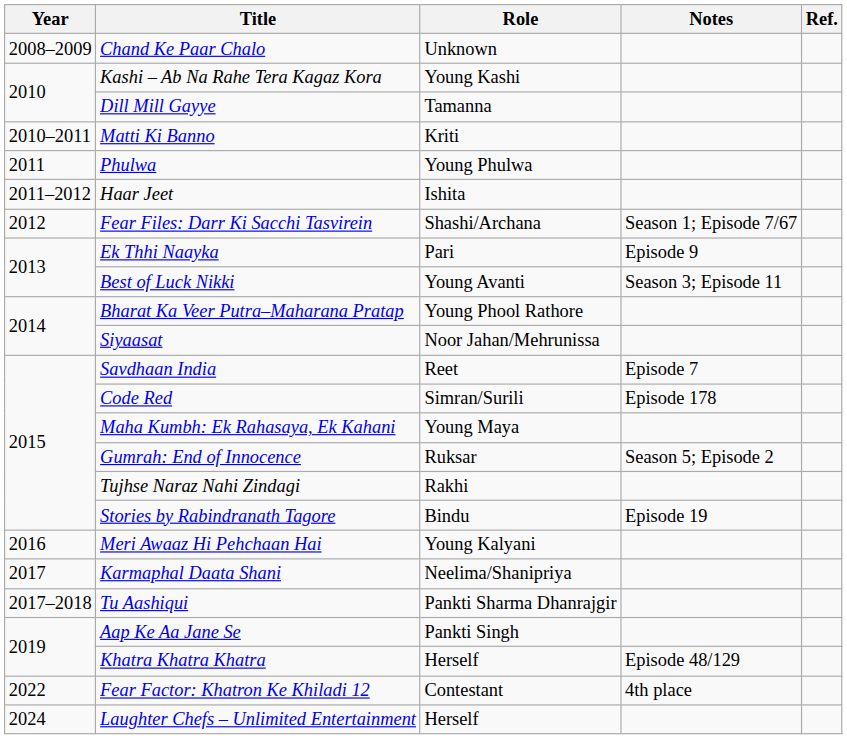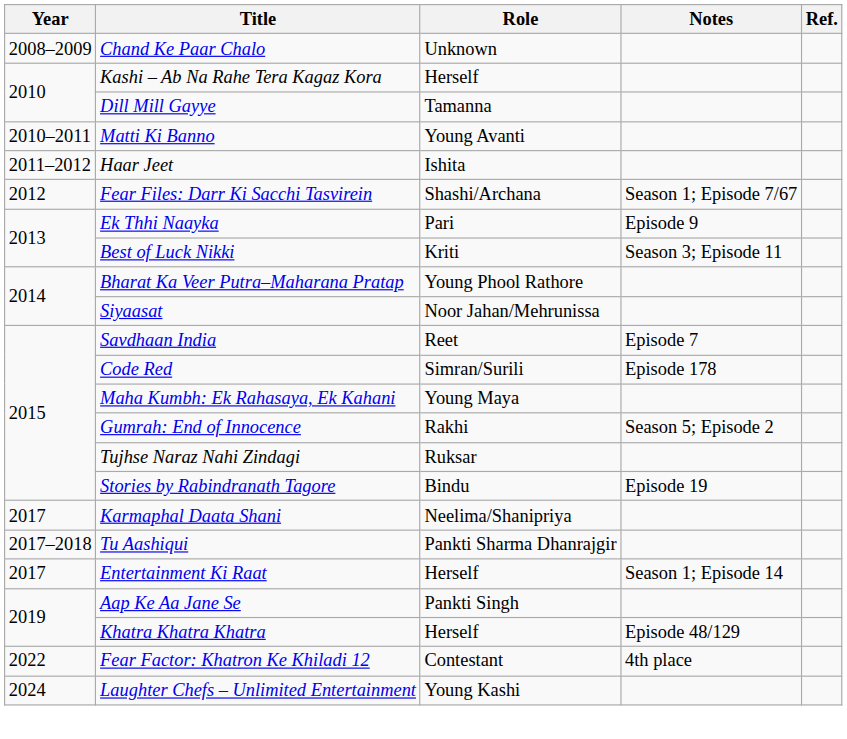 <table class="wikitable sortable">
 <tr>
 <th>Year</th>
 <th>Title</th>
 <th>Role</th>
 <th>Notes</th>
 <th>Ref.</th>
 </tr>
 <tr>
 <td>2008–2009</td>
 <td><em><a href='#'>Chand Ke Paar Chalo</a></em></td>
 <td>Unknown</td>
 <td></td>
 <td></td>
 </tr>
 <tr>
 <td rowspan="2">2010</td>
 <td><em>Kashi – Ab Na Rahe Tera Kagaz Kora</em></td>
-<td>Young Kashi</td>
+<td>Herself</td>
 <td></td>
 <td></td>
 </tr>
 <tr>
 <td><em><a href='#'>Dill Mill Gayye</a></em></td>
 <td>Tamanna</td>
 <td></td>
 <td></td>
 </tr>
 <tr>
 <td>2010–2011</td>
 <td><em><a href='#'>Matti Ki Banno</a></em></td>
-<td>Kriti</td>
-<td></td>
-<td></td>
-</tr>
-<tr>
-<td>2011</td>
-<td><em><a href='#'>Phulwa</a></em></td>
-<td>Young Phulwa</td>
+<td>Young Avanti</td>
 <td></td>
 <td></td>
 </tr>
 <tr>
 <td>2011–2012</td>
 <td><em>Haar Jeet</em></td>
 <td>Ishita</td>
 <td></td>
 <td></td>
 </tr>
 <tr>
 <td>2012</td>
 <td><em><a href='#'>Fear Files: Darr Ki Sacchi Tasvirein</a></em></td>
 <td>Shashi/Archana</td>
 <td>Season 1; Episode 7/67</td>
 <td></td>
 </tr>
 <tr>
 <td rowspan="2">2013</td>
 <td><em><a href='#'>Ek Thhi Naayka</a></em></td>
 <td>Pari</td>
 <td>Episode 9</td>
 <td></td>
 </tr>
 <tr>
 <td><em><a href='#'>Best of Luck Nikki</a></em></td>
-<td>Young Avanti</td>
+<td>Kriti</td>
 <td>Season 3; Episode 11</td>
 <td></td>
 </tr>
 <tr>
 <td rowspan="2">2014</td>
 <td><em><a href='#'>Bharat Ka Veer Putra–Maharana Pratap</a></em></td>
 <td>Young Phool Rathore</td>
 <td></td>
 <td></td>
 </tr>
 <tr>
 <td><em><a href='#'>Siyaasat</a></em></td>
 <td>Noor Jahan/Mehrunissa</td>
 <td></td>
 <td></td>
 </tr>
 <tr>
 <td rowspan="6">2015</td>
 <td><em><a href='#'>Savdhaan India</a></em></td>
 <td>Reet</td>
 <td>Episode 7</td>
 <td></td>
 </tr>
 <tr>
 <td><em><a href='#'>Code Red</a></em></td>
 <td>Simran/Surili</td>
 <td>Episode 178</td>
 <td></td>
 </tr>
 <tr>
 <td><em><a href='#'>Maha Kumbh: Ek Rahasaya, Ek Kahani</a></em></td>
 <td>Young Maya</td>
 <td></td>
 <td></td>
 </tr>
 <tr>
 <td><em><a href='#'>Gumrah: End of Innocence</a></em></td>
-<td>Ruksar</td>
+<td>Rakhi</td>
 <td>Season 5; Episode 2</td>
 <td></td>
 </tr>
 <tr>
 <td><em>Tujhse Naraz Nahi Zindagi</em></td>
-<td>Rakhi</td>
+<td>Ruksar</td>
 <td></td>
 <td></td>
 </tr>
 <tr>
 <td><em><a href='#'>Stories by Rabindranath Tagore</a></em></td>
 <td>Bindu</td>
 <td>Episode 19</td>
-<td></td>
-</tr>
-<tr>
-<td>2016</td>
-<td><em><a href='#'>Meri Awaaz Hi Pehchaan Hai</a></em></td>
-<td>Young Kalyani</td>
-<td></td>
 <td></td>
 </tr>
 <tr>
 <td>2017</td>
 <td><em><a href='#'>Karmaphal Daata Shani</a></em></td>
 <td>Neelima/Shanipriya</td>
 <td></td>
 <td></td>
 </tr>
 <tr>
 <td>2017–2018</td>
 <td><em><a href='#'>Tu Aashiqui</a></em></td>
 <td>Pankti Sharma Dhanrajgir</td>
 <td></td>
+<td></td>
+</tr>
+<tr>
+<td>2017</td>
+<td><em><a href='#'>Entertainment Ki Raat</a></em></td>
+<td>Herself</td>
+<td>Season 1; Episode 14</td>
 <td></td>
 </tr>
 <tr>
 <td rowspan="2">2019</td>
 <td><em><a href='#'>Aap Ke Aa Jane Se</a></em></td>
 <td>Pankti Singh</td>
 <td></td>
 <td></td>
 </tr>
 <tr>
 <td><em><a href='#'>Khatra Khatra Khatra</a></em></td>
 <td>Herself</td>
 <td>Episode 48/129</td>
 <td></td>
 </tr>
 <tr>
 <td>2022</td>
 <td><em><a href='#'>Fear Factor: Khatron Ke Khiladi 12</a></em></td>
 <td>Contestant</td>
 <td>4th place</td>
 <td></td>
 </tr>
 <tr>
 <td>2024</td>
 <td><em><a href='#'>Laughter Chefs – Unlimited Entertainment</a></em></td>
-<td>Herself</td>
+<td>Young Kashi</td>
 <td></td>
 <td></td>
 </tr>
 </table>
